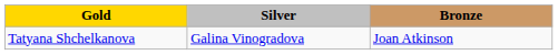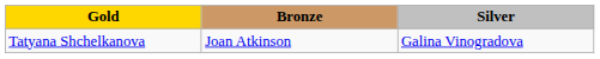 <table class="wikitable" style="text-align:left">
 <tr align="center">
 <td width=200 bgcolor=gold><strong>Gold</strong></td>
+<td width=200 bgcolor=CC9966><strong>Bronze</strong></td>
 <td width=200 bgcolor=silver><strong>Silver</strong></td>
-<td width=200 bgcolor=CC9966><strong>Bronze</strong></td>
 </tr>
 <tr>
 <td><a href='#'>Tatyana Shchelkanova</a><br><em></em></td>
+<td><a href='#'>Joan Atkinson</a><br><em></em></td>
 <td><a href='#'>Galina Vinogradova</a><br><em></em></td>
-<td><a href='#'>Joan Atkinson</a><br><em></em></td>
 </tr>
 </table>
